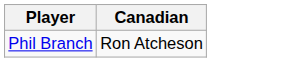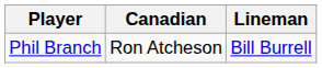 <table class="wikitable">
 <tr>
 <th>Player</th>
 <th>Canadian</th>
+<th>Lineman</th>
 </tr>
 <tr>
 <td><a href='#'>Phil Branch</a></td>
 <td>Ron Atcheson</td>
+<td><a href='#'>Bill Burrell</a></td>
 </tr>
 </table>
